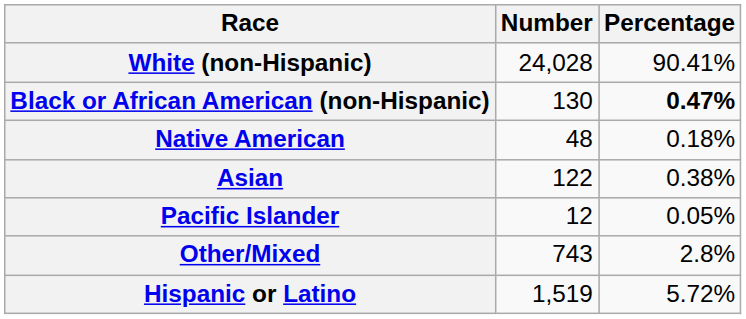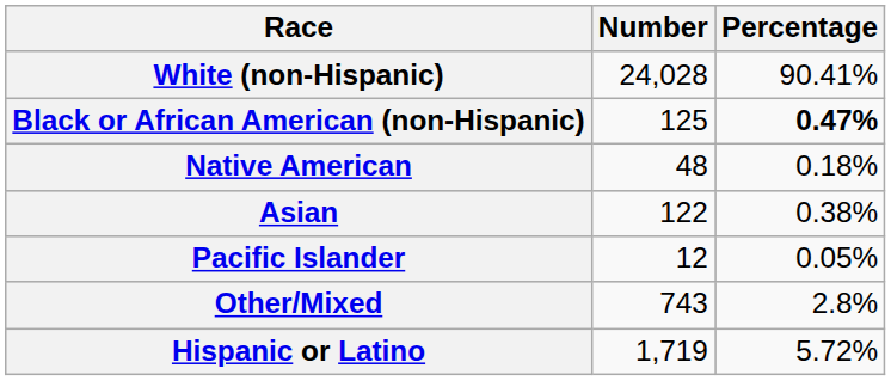 <table class="wikitable" style="text-align:right">
 <tr>
 <th scope="col">Race</th>
 <th scope="col">Number</th>
 <th scope="col">Percentage</th>
 </tr>
 <tr>
 <th scope="row"><a href='#'>White</a> (non-Hispanic)</th>
 <td>24,028</td>
 <td>90.41%</td>
 </tr>
 <tr>
 <th scope="row"><a href='#'>Black or African American</a> (non-Hispanic)</th>
-<td>130</td>
+<td>125</td>
 <td><strong>0.47%</strong></td>
 </tr>
 <tr>
 <th scope="row"><a href='#'>Native American</a></th>
 <td>48</td>
 <td>0.18%</td>
 </tr>
 <tr>
 <th scope="row"><a href='#'>Asian</a></th>
 <td>122</td>
 <td>0.38%</td>
 </tr>
 <tr>
 <th scope="row"><a href='#'>Pacific Islander</a></th>
 <td>12</td>
 <td>0.05%</td>
 </tr>
 <tr>
 <th scope="row"><a href='#'>Other/Mixed</a></th>
 <td>743</td>
 <td>2.8%</td>
 </tr>
 <tr>
 <th scope="row"><a href='#'>Hispanic</a> or <a href='#'>Latino</a></th>
-<td>1,519</td>
+<td>1,719</td>
 <td>5.72%</td>
 </tr>
 </table>
